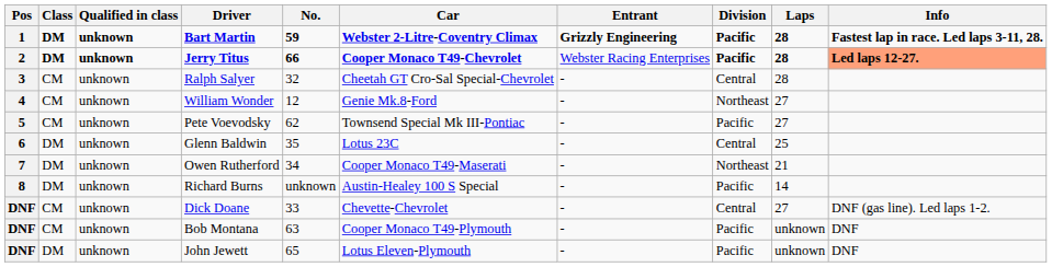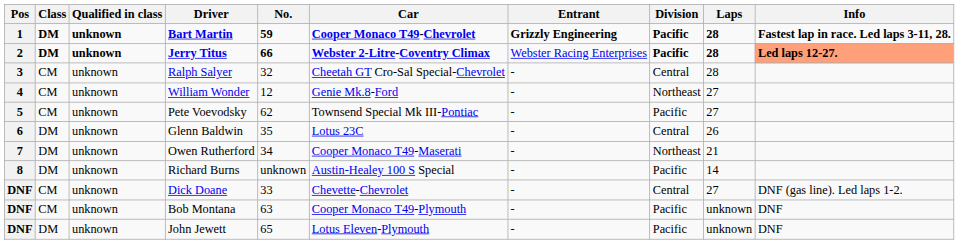 <table class="wikitable">
 <tr>
 <th>Pos</th>
 <th>Class</th>
 <th>Qualified in class</th>
 <th>Driver</th>
 <th>No.</th>
 <th>Car</th>
 <th>Entrant</th>
 <th>Division</th>
 <th>Laps</th>
 <th>Info</th>
 </tr>
 <tr>
 <th><strong>1</strong></th>
 <td><strong>DM</strong></td>
 <td><strong>unknown</strong></td>
 <td> <strong><a href='#'>Bart Martin</a></strong></td>
 <td><strong>59</strong></td>
-<td><strong><a href='#'>Webster 2-Litre</a>-<a href='#'>Coventry Climax</a></strong></td>
+<td><strong><a href='#'>Cooper Monaco T49</a>-<a href='#'>Chevrolet</a></strong></td>
 <td><strong>Grizzly Engineering</strong></td>
 <td><strong>Pacific</strong></td>
 <td><strong>28</strong></td>
 <td><strong>Fastest lap in race. Led laps 3-11, 28.</strong></td>
 </tr>
 <tr>
 <th><strong>2</strong></th>
 <td><strong>DM</strong></td>
 <td><strong>unknown</strong></td>
 <td><strong> <a href='#'>Jerry Titus</a></strong></td>
 <td><strong>66</strong></td>
-<td><strong><a href='#'>Cooper Monaco T49</a>-<a href='#'>Chevrolet</a></strong></td>
+<td><strong><a href='#'>Webster 2-Litre</a>-<a href='#'>Coventry Climax</a></strong></td>
 <td><a href='#'>Webster Racing Enterprises</a></td>
 <td><strong>Pacific</strong></td>
 <td><strong>28</strong></td>
 <td style="background: lightsalmon;"><strong>Led laps 12-27.</strong></td>
 </tr>
 <tr>
 <th>3</th>
 <td>CM</td>
 <td>unknown</td>
 <td> <a href='#'>Ralph Salyer</a></td>
 <td>32</td>
 <td><a href='#'>Cheetah GT</a> Cro-Sal Special-<a href='#'>Chevrolet</a></td>
 <td>-</td>
 <td>Central</td>
 <td>28</td>
 <td></td>
 </tr>
 <tr>
 <th>4</th>
 <td>CM</td>
 <td>unknown</td>
 <td> <a href='#'>William Wonder</a></td>
 <td>12</td>
 <td><a href='#'>Genie Mk.8</a>-<a href='#'>Ford</a></td>
 <td>-</td>
 <td>Northeast</td>
 <td>27</td>
 <td></td>
 </tr>
 <tr>
 <th>5</th>
 <td>CM</td>
 <td>unknown</td>
 <td> Pete Voevodsky</td>
 <td>62</td>
 <td>Townsend Special Mk III-<a href='#'>Pontiac</a></td>
 <td>-</td>
 <td>Pacific</td>
 <td>27</td>
 <td></td>
 </tr>
 <tr>
 <th>6</th>
 <td>DM</td>
 <td>unknown</td>
 <td> Glenn Baldwin</td>
 <td>35</td>
 <td><a href='#'>Lotus 23C</a></td>
 <td>-</td>
 <td>Central</td>
-<td>25</td>
+<td>26</td>
 <td></td>
 </tr>
 <tr>
 <th>7</th>
 <td>DM</td>
 <td>unknown</td>
 <td> Owen Rutherford</td>
 <td>34</td>
 <td><a href='#'>Cooper Monaco T49</a>-<a href='#'>Maserati</a></td>
 <td>-</td>
 <td>Northeast</td>
 <td>21</td>
 <td></td>
 </tr>
 <tr>
 <th>8</th>
 <td>DM</td>
 <td>unknown</td>
 <td> Richard Burns</td>
 <td>unknown</td>
 <td><a href='#'>Austin-Healey 100 S</a> Special</td>
 <td>-</td>
 <td>Pacific</td>
 <td>14</td>
 <td></td>
 </tr>
 <tr>
 <th>DNF</th>
 <td>CM</td>
 <td>unknown</td>
 <td> <a href='#'>Dick Doane</a></td>
 <td>33</td>
 <td><a href='#'>Chevette</a>-<a href='#'>Chevrolet</a></td>
 <td>-</td>
 <td>Central</td>
 <td>27</td>
 <td>DNF (gas line). Led laps 1-2.</td>
 </tr>
 <tr>
 <th>DNF</th>
 <td>CM</td>
 <td>unknown</td>
 <td> Bob Montana</td>
 <td>63</td>
 <td><a href='#'>Cooper Monaco T49</a>-<a href='#'>Plymouth</a></td>
 <td>-</td>
 <td>Pacific</td>
 <td>unknown</td>
 <td>DNF</td>
 </tr>
 <tr>
 <th>DNF</th>
 <td>DM</td>
 <td>unknown</td>
 <td> John Jewett</td>
 <td>65</td>
 <td><a href='#'>Lotus Eleven</a>-<a href='#'>Plymouth</a></td>
 <td>-</td>
 <td>Pacific</td>
 <td>unknown</td>
 <td>DNF</td>
 </tr>
 </table>
